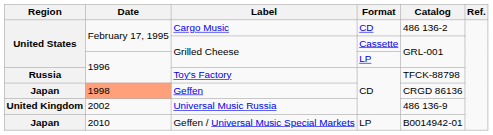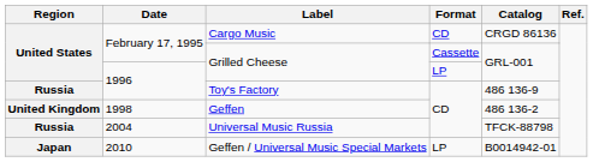 <table class="wikitable plainrowheaders">
 <tr>
 <th>Region</th>
 <th>Date</th>
 <th>Label</th>
 <th>Format</th>
 <th>Catalog</th>
 <th>Ref.</th>
 </tr>
 <tr>
 <th scope="row" rowspan="4">United States</th>
 <td rowspan="3">February 17, 1995</td>
 <td><a href='#'>Cargo Music</a></td>
 <td rowspan="2"><a href='#'>CD</a></td>
-<td>486 136-2</td>
+<td>CRGD 86136</td>
 <td rowspan="8"></td>
 </tr>
 <tr>
 <td rowspan="3">Grilled Cheese</td>
 <td rowspan="3">GRL-001</td>
 </tr>
 <tr>
 <td><a href='#'>Cassette</a></td>
 </tr>
 <tr>
 <td rowspan="2">1996</td>
 <td><a href='#'>LP</a></td>
 </tr>
 <tr>
 <th scope="row">Russia</th>
 <td><a href='#'>Toy's Factory</a></td>
 <td rowspan="3">CD</td>
-<td>TFCK-88798</td>
-</tr>
-<tr>
-<th scope="row">Japan</th>
-<td style="background: lightsalmon;">1998</td>
-<td><a href='#'>Geffen</a></td>
-<td>CRGD 86136</td>
+<td>486 136-9</td>
 </tr>
 <tr>
 <th scope="row">United Kingdom</th>
-<td>2002</td>
+<td>1998</td>
+<td><a href='#'>Geffen</a></td>
+<td>486 136-2</td>
+</tr>
+<tr>
+<th scope="row">Russia</th>
+<td>2004</td>
 <td><a href='#'>Universal Music Russia</a></td>
-<td>486 136-9</td>
+<td>TFCK-88798</td>
 </tr>
 <tr>
 <th scope="row">Japan</th>
 <td>2010</td>
 <td>Geffen / <a href='#'>Universal Music Special Markets</a></td>
 <td>LP</td>
 <td>B0014942-01</td>
 </tr>
 </table>
